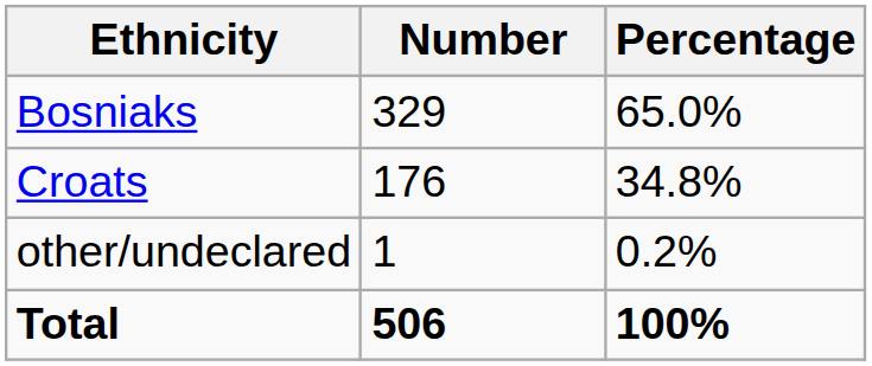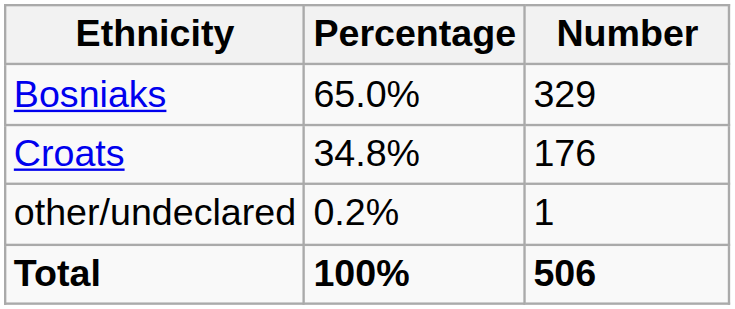 <table class="wikitable">
 <tr>
 <th width="100px">Ethnicity</th>
+<th width="80px">Percentage</th>
 <th width="80px">Number</th>
-<th width="80px">Percentage</th>
 </tr>
 <tr>
 <td><a href='#'>Bosniaks</a></td>
+<td>65.0%</td>
 <td>329</td>
-<td>65.0%</td>
 </tr>
 <tr>
 <td><a href='#'>Croats</a></td>
+<td>34.8%</td>
 <td>176</td>
-<td>34.8%</td>
 </tr>
 <tr>
 <td>other/undeclared</td>
+<td>0.2%</td>
 <td>1</td>
-<td>0.2%</td>
 </tr>
 <tr>
 <td><strong>Total</strong></td>
+<td><strong>100%</strong></td>
 <td><strong>506</strong></td>
-<td><strong>100%</strong></td>
 </tr>
 </table>
